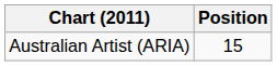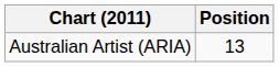 <table class="wikitable">
 <tr>
 <th scope="col">Chart (2011)</th>
 <th scope="col">Position</th>
 </tr>
 <tr>
 <td>Australian Artist (ARIA)</td>
-<td align="center">15</td>
+<td align="center">13</td>
 </tr>
 </table>
